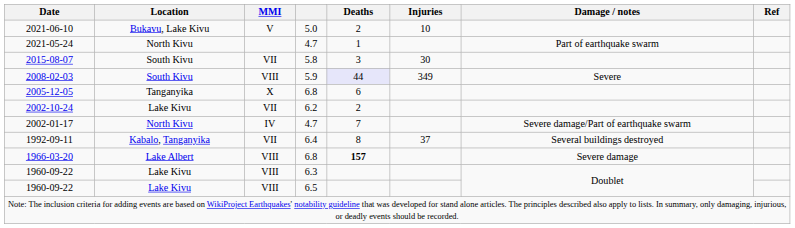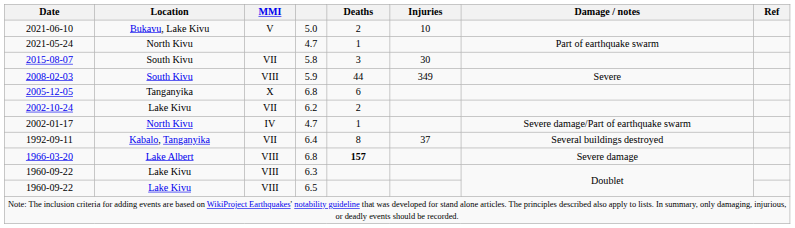 <table class="wikitable sortable" style="text-align: center;">
 <tr>
 <th>Date</th>
 <th>Location</th>
 <th><a href='#'>MMI</a></th>
 <th></th>
 <th>Deaths</th>
 <th>Injuries</th>
 <th>Damage / notes</th>
 <th>Ref</th>
 </tr>
 <tr>
 <td>2021-06-10</td>
 <td><a href='#'>Bukavu</a>, Lake Kivu</td>
 <td>V</td>
 <td>5.0 </td>
 <td>2</td>
 <td>10</td>
 <td></td>
 <td></td>
 </tr>
 <tr>
 <td>2021-05-24</td>
 <td>North Kivu</td>
 <td></td>
 <td>4.7 </td>
 <td>1</td>
 <td></td>
 <td>Part of earthquake swarm</td>
 <td></td>
 </tr>
 <tr>
 <td><a href='#'>2015-08-07</a></td>
 <td>South Kivu</td>
 <td>VII</td>
 <td>5.8 </td>
 <td>3</td>
 <td>30</td>
 <td></td>
 <td></td>
 </tr>
 <tr>
 <td><a href='#'>2008-02-03</a></td>
 <td><a href='#'>South Kivu</a></td>
 <td>VIII</td>
 <td>5.9 </td>
-<td style="background: lavender;">44</td>
+<td>44</td>
 <td>349</td>
 <td>Severe</td>
 <td></td>
 </tr>
 <tr>
 <td><a href='#'>2005-12-05</a></td>
 <td>Tanganyika</td>
 <td>X</td>
 <td>6.8 </td>
 <td>6</td>
 <td></td>
 <td></td>
 <td></td>
 </tr>
 <tr>
 <td><a href='#'>2002-10-24</a></td>
 <td>Lake Kivu</td>
 <td>VII</td>
 <td>6.2 </td>
 <td>2</td>
 <td></td>
 <td></td>
 <td></td>
 </tr>
 <tr>
 <td>2002-01-17</td>
 <td><a href='#'>North Kivu</a></td>
 <td>IV</td>
 <td>4.7 </td>
-<td>7</td>
+<td>1</td>
 <td></td>
 <td>Severe damage/Part of earthquake swarm</td>
 <td></td>
 </tr>
 <tr>
 <td>1992-09-11</td>
 <td><a href='#'>Kabalo</a>, <a href='#'>Tanganyika</a></td>
 <td>VII</td>
 <td>6.4 </td>
 <td>8</td>
 <td>37</td>
 <td>Several buildings destroyed</td>
 <td></td>
 </tr>
 <tr>
 <td><a href='#'>1966-03-20</a></td>
 <td><a href='#'>Lake Albert</a></td>
 <td>VIII</td>
 <td>6.8 </td>
 <td><strong>157</strong></td>
 <td></td>
 <td>Severe damage</td>
 <td></td>
 </tr>
 <tr>
 <td>1960-09-22</td>
 <td>Lake Kivu</td>
 <td>VIII</td>
 <td>6.3 </td>
 <td></td>
 <td></td>
 <td rowspan="2">Doublet</td>
 <td></td>
 </tr>
 <tr>
 <td>1960-09-22</td>
 <td><a href='#'>Lake Kivu</a></td>
 <td>VIII</td>
 <td>6.5 </td>
 <td></td>
 <td></td>
 <td></td>
 </tr>
 <tr class="sortbottom">
 <td colspan="11" style="text-align: center;"><small>Note: The inclusion criteria for adding events are based on <a href='#'>WikiProject Earthquakes</a>' <a href='#'>notability guideline</a> that was developed for stand alone articles. The principles described also apply to lists. In summary, only damaging, injurious, or deadly events should be recorded.</small></td>
 </tr>
 </table>
